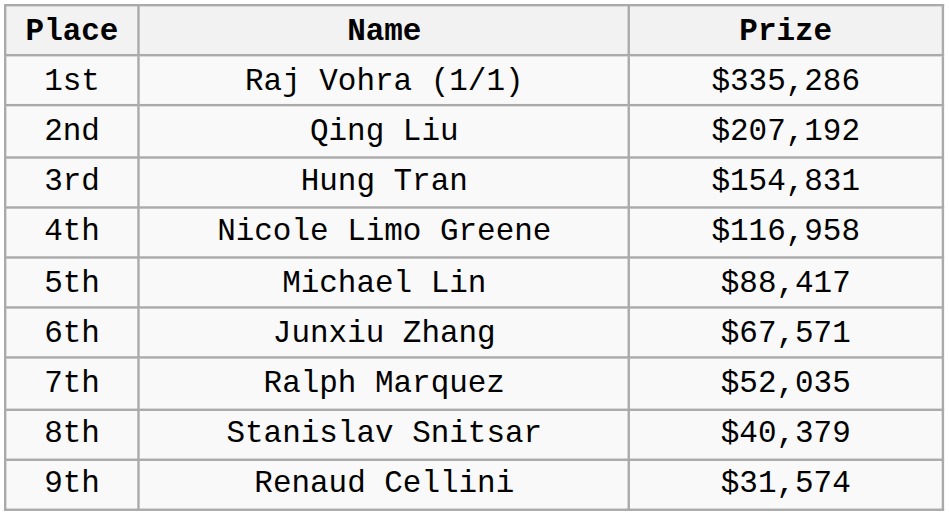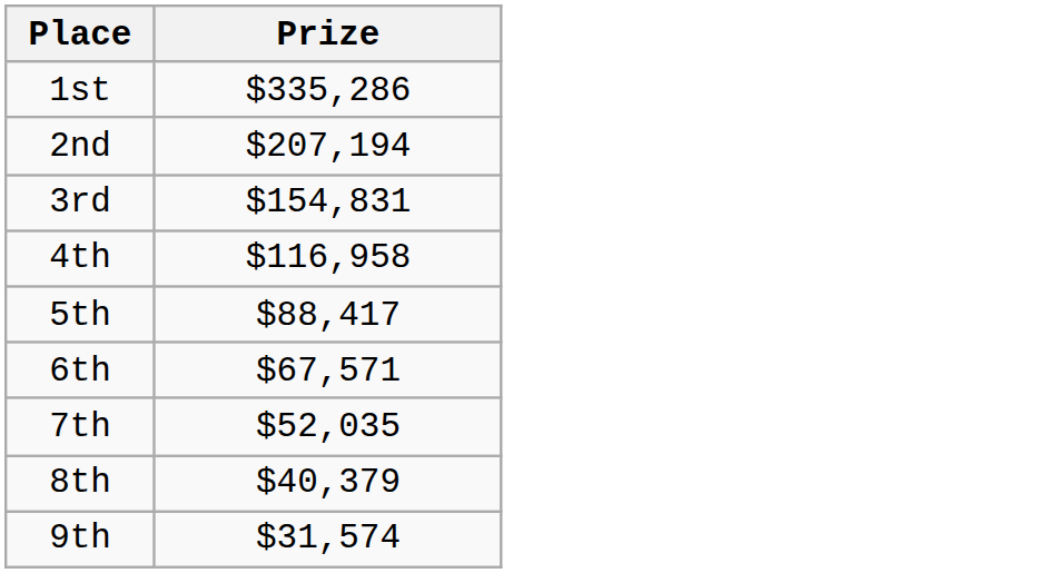 <table class="wikitable">
 <tr>
 <th width="50">Place</th>
-<th width="200">Name</th>
 <th width="125">Prize</th>
 </tr>
 <tr>
 <td align = "center">1st</td>
-<td align = "center"> Raj Vohra (1/1)</td>
 <td align = "center">$335,286</td>
 </tr>
 <tr>
 <td align = "center">2nd</td>
-<td align = "center"> Qing Liu</td>
-<td align = "center">$207,192</td>
+<td align = "center">$207,194</td>
 </tr>
 <tr>
 <td align = "center">3rd</td>
-<td align = "center"> Hung Tran</td>
 <td align = "center">$154,831</td>
 </tr>
 <tr>
 <td align = "center">4th</td>
-<td align = "center"> Nicole Limo Greene</td>
 <td align = "center">$116,958</td>
 </tr>
 <tr>
 <td align = "center">5th</td>
-<td align = "center"> Michael Lin</td>
 <td align = "center">$88,417</td>
 </tr>
 <tr>
 <td align = "center">6th</td>
-<td align = "center"> Junxiu Zhang</td>
 <td align = "center">$67,571</td>
 </tr>
 <tr>
 <td align = "center">7th</td>
-<td align = "center"> Ralph Marquez</td>
 <td align = "center">$52,035</td>
 </tr>
 <tr>
 <td align = "center">8th</td>
-<td align = "center"> Stanislav Snitsar</td>
 <td align = "center">$40,379</td>
 </tr>
 <tr>
 <td align = "center">9th</td>
-<td align = "center"> Renaud Cellini</td>
 <td align = "center">$31,574</td>
 </tr>
 </table>
